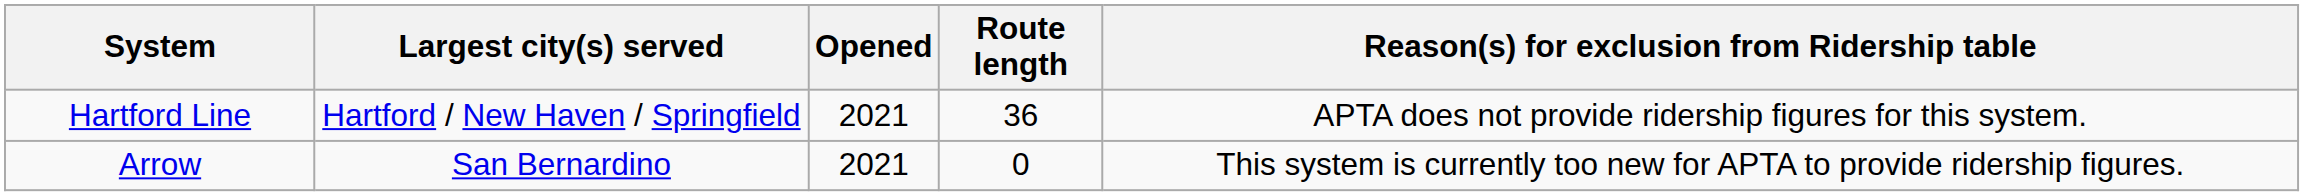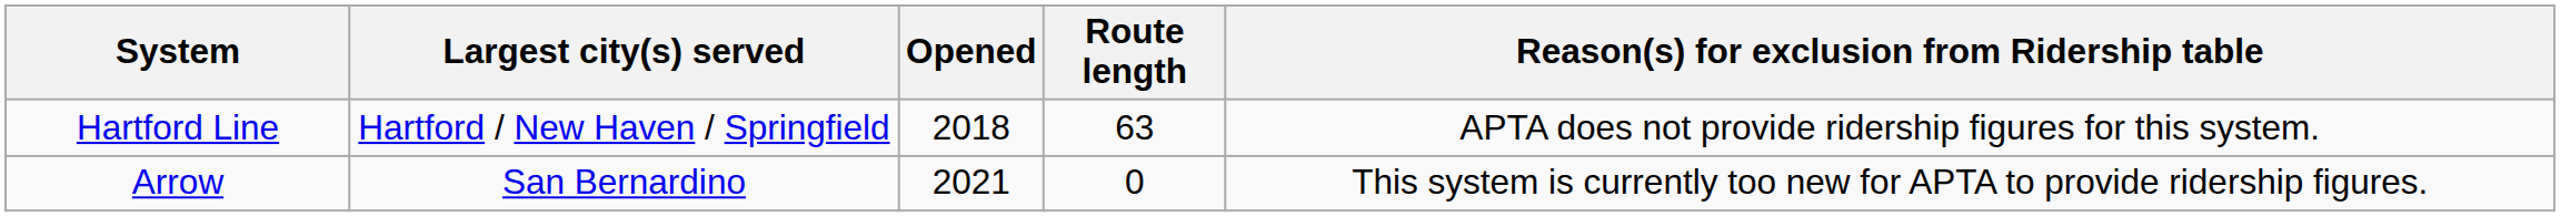 <table class = "wikitable" style = "text-align:center;">
 <tr>
 <th style = "width:150px">System</th>
 <th>Largest city(s) served</th>
 <th>Opened</th>
 <th style = "width:75px">Route length</th>
 <th style = "width:600px">Reason(s) for exclusion from Ridership table</th>
 </tr>
 <tr>
 <td><a href='#'>Hartford Line</a></td>
 <td><a href='#'>Hartford</a> / <a href='#'>New Haven</a> / <a href='#'>Springfield</a></td>
-<td>2021</td>
-<td>36</td>
+<td>2018</td>
+<td>63</td>
 <td>APTA does not provide ridership figures for this system.</td>
 </tr>
 <tr>
 <td><a href='#'>Arrow</a></td>
 <td><a href='#'>San Bernardino</a></td>
 <td>2021</td>
 <td>0</td>
 <td>This system is currently too new for APTA to provide ridership figures.</td>
 </tr>
 </table>
